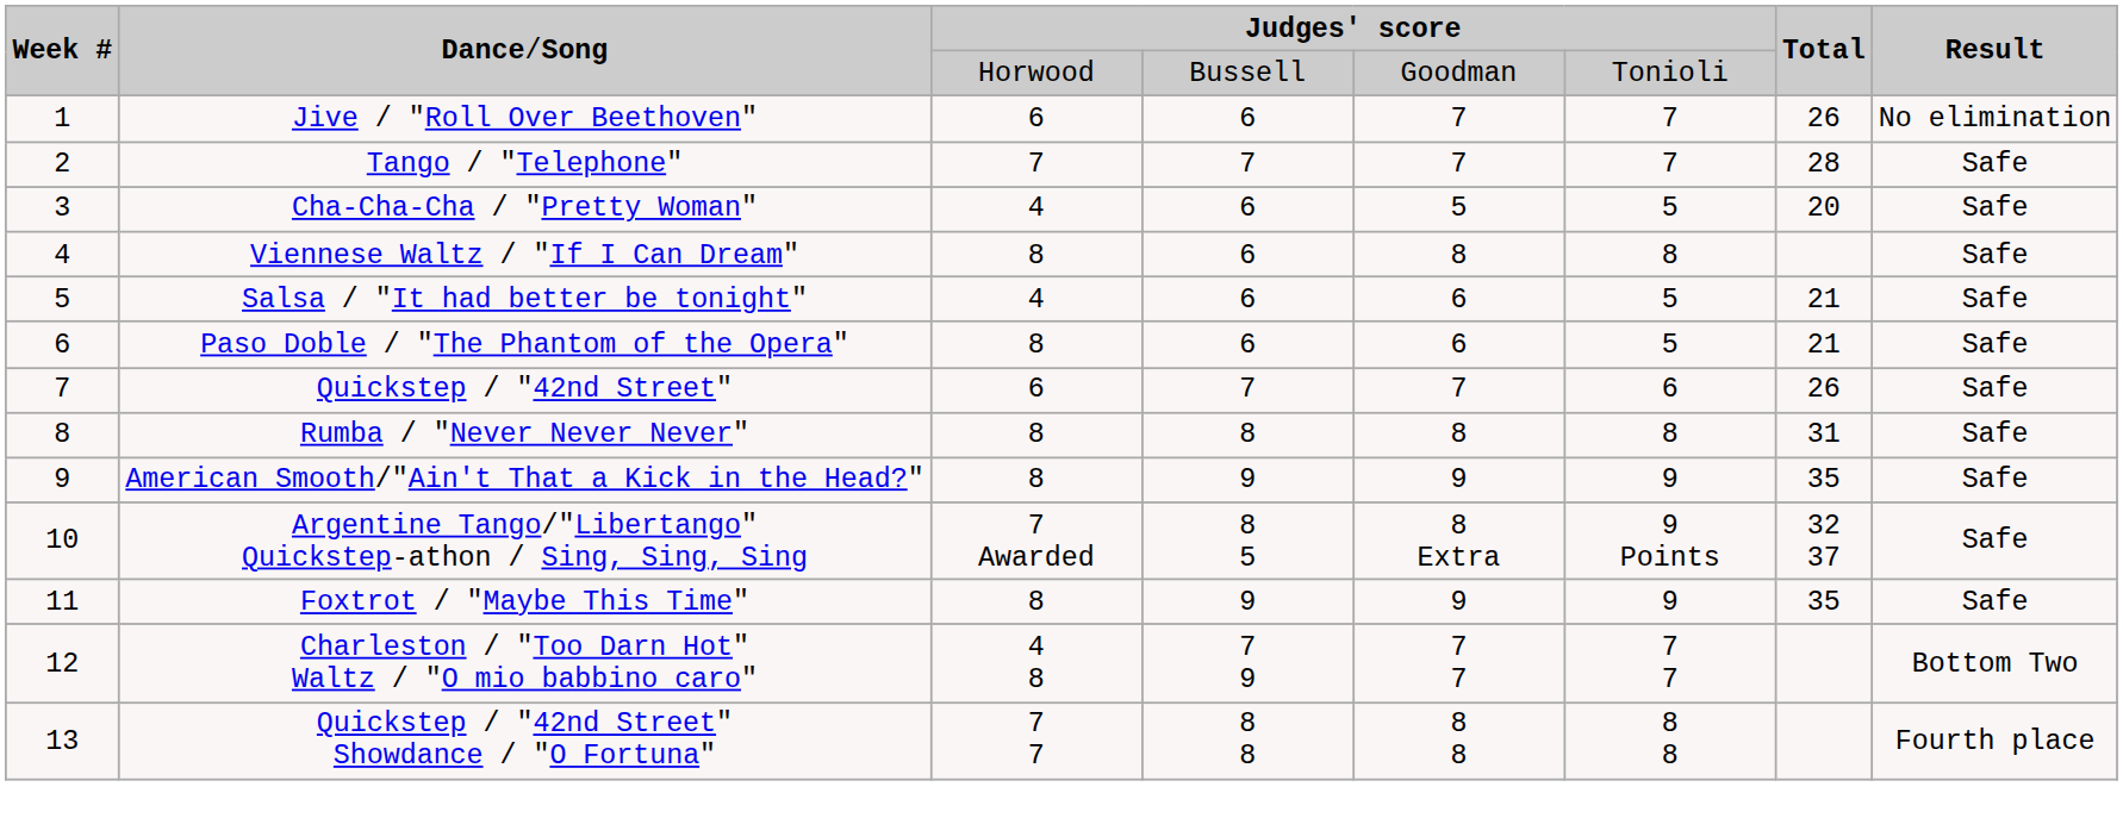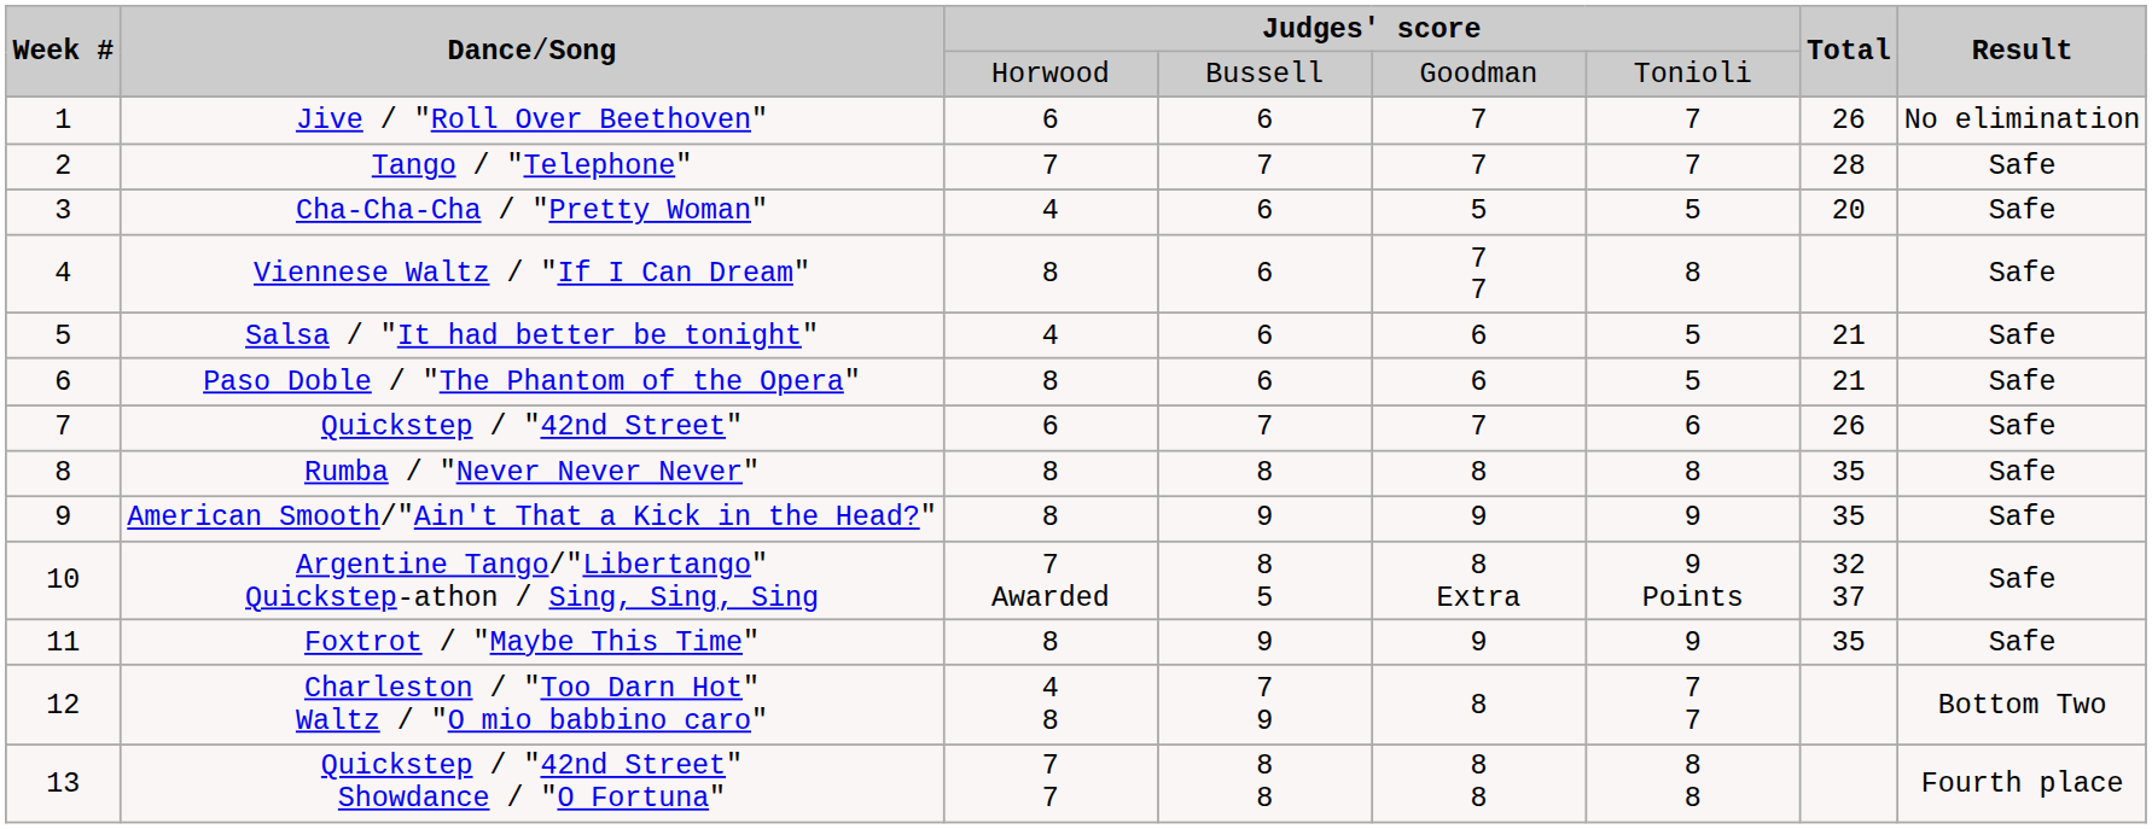 <table class="wikitable" style="margin:left;">
 <tr style="text-align:Center; background:#ccc;">
 <td rowspan="2"><strong>Week #</strong></td>
 <td rowspan="2"><strong>Dance</strong>/<strong>Song</strong></td>
 <td colspan="4"><strong>Judges' score</strong></td>
 <td rowspan="2"><strong>Total</strong></td>
 <td rowspan="2"><strong>Result</strong></td>
 </tr>
 <tr style="text-align:center; background:#ccc;">
 <td style="width:10%; ">Horwood</td>
 <td style="width:10%; ">Bussell</td>
 <td style="width:10%; ">Goodman</td>
 <td style="width:10%; ">Tonioli</td>
 </tr>
 <tr style="text-align:center; background:#faf6f6;">
 <td>1</td>
 <td><a href='#'>Jive</a> / "<a href='#'>Roll Over Beethoven</a>"</td>
 <td>6</td>
 <td>6</td>
 <td>7</td>
 <td>7</td>
 <td>26</td>
 <td>No elimination</td>
 </tr>
 <tr style="text-align:center; background:#faf6f6;">
 <td>2</td>
 <td><a href='#'>Tango</a> / "<a href='#'>Telephone</a>"</td>
 <td>7</td>
 <td>7</td>
 <td>7</td>
 <td>7</td>
 <td>28</td>
 <td>Safe</td>
 </tr>
 <tr style="text-align:center; background:#faf6f6;">
 <td>3</td>
 <td><a href='#'>Cha-Cha-Cha</a> / "<a href='#'>Pretty Woman</a>"</td>
 <td>4</td>
 <td>6</td>
 <td>5</td>
 <td>5</td>
 <td>20</td>
 <td>Safe</td>
 </tr>
 <tr style="text-align:center; background:#faf6f6;">
 <td>4</td>
 <td><a href='#'>Viennese Waltz</a> / "<a href='#'>If I Can Dream</a>"</td>
 <td>8</td>
 <td>6</td>
-<td>8</td>
+<td>7<br>7</td>
 <td>8</td>
 <td></td>
 <td>Safe</td>
 </tr>
 <tr style="text-align:center; background:#faf6f6;">
 <td>5</td>
 <td><a href='#'>Salsa</a> / "<a href='#'>It had better be tonight</a>"</td>
 <td>4</td>
 <td>6</td>
 <td>6</td>
 <td>5</td>
 <td>21</td>
 <td>Safe</td>
 </tr>
 <tr style="text-align:center; background:#faf6f6;">
 <td>6</td>
 <td><a href='#'>Paso Doble</a> / "<a href='#'>The Phantom of the Opera</a>"</td>
 <td>8</td>
 <td>6</td>
 <td>6</td>
 <td>5</td>
 <td>21</td>
 <td>Safe</td>
 </tr>
 <tr style="text-align:center; background:#faf6f6;">
 <td>7</td>
 <td><a href='#'>Quickstep</a> / "<a href='#'>42nd Street</a>"</td>
 <td>6</td>
 <td>7</td>
 <td>7</td>
 <td>6</td>
 <td>26</td>
 <td>Safe</td>
 </tr>
 <tr style="text-align:center; background:#faf6f6;">
 <td>8</td>
 <td><a href='#'>Rumba</a> / "<a href='#'>Never Never Never</a>"</td>
 <td>8</td>
 <td>8</td>
 <td>8</td>
 <td>8</td>
-<td>31</td>
+<td>35</td>
 <td>Safe</td>
 </tr>
 <tr style="text-align:center; background:#faf6f6;">
 <td>9</td>
 <td><a href='#'>American Smooth</a>/"<a href='#'>Ain't That a Kick in the Head?</a>"</td>
 <td>8</td>
 <td>9</td>
 <td>9</td>
 <td>9</td>
 <td>35</td>
 <td>Safe</td>
 </tr>
 <tr style="text-align:center; background:#faf6f6;">
 <td>10</td>
 <td><a href='#'>Argentine Tango</a>/"<a href='#'>Libertango</a>"<br><a href='#'>Quickstep</a>-athon / <a href='#'>Sing, Sing, Sing</a></td>
 <td>7<br>Awarded</td>
 <td>8<br>5</td>
 <td>8<br>Extra</td>
 <td>9<br>Points</td>
 <td>32<br>37</td>
 <td>Safe</td>
 </tr>
 <tr style="text-align:center; background:#faf6f6;">
 <td>11</td>
 <td><a href='#'>Foxtrot</a> / "<a href='#'>Maybe This Time</a>"</td>
 <td>8</td>
 <td>9</td>
 <td>9</td>
 <td>9</td>
 <td>35</td>
 <td>Safe</td>
 </tr>
 <tr style="text-align:center; background:#faf6f6;">
 <td>12</td>
 <td><a href='#'>Charleston</a> / "<a href='#'>Too Darn Hot</a>"<br><a href='#'>Waltz</a> / "<a href='#'>O mio babbino caro</a>"</td>
 <td>4<br>8</td>
 <td>7<br>9</td>
-<td>7<br>7</td>
+<td>8</td>
 <td>7<br>7</td>
 <td><br></td>
 <td>Bottom Two</td>
 </tr>
 <tr style="text-align:center; background:#faf6f6;">
 <td>13</td>
 <td><a href='#'>Quickstep</a> / "<a href='#'>42nd Street</a>" <br> <a href='#'>Showdance</a> / "<a href='#'>O Fortuna</a>"</td>
 <td>7<br>7</td>
 <td>8<br>8</td>
 <td>8<br>8</td>
 <td>8<br>8</td>
 <td><br></td>
 <td>Fourth place</td>
 </tr>
 </table>
